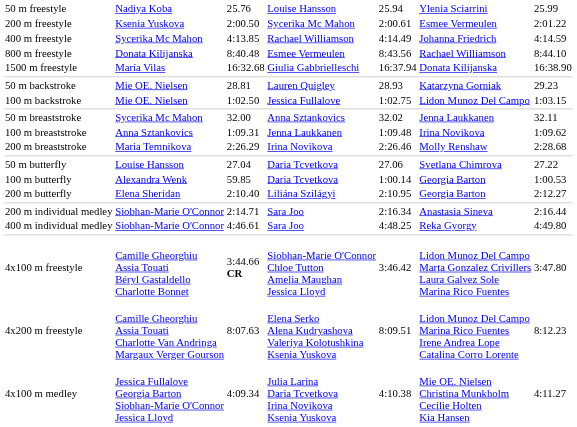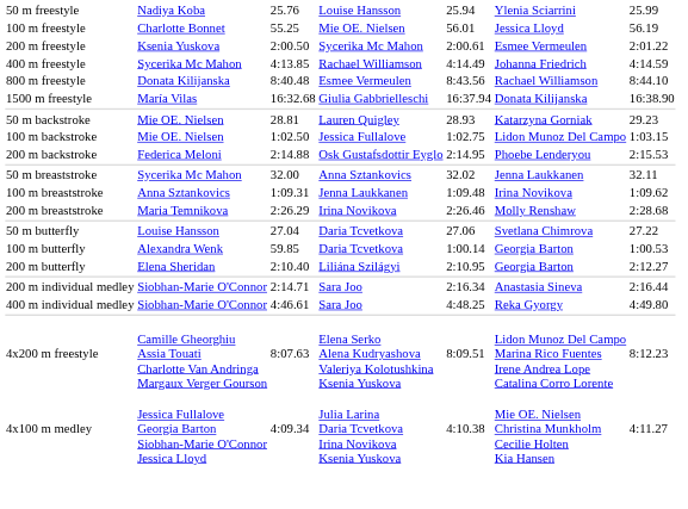 <table>
 <tr>
 <td>50 m freestyle</td>
 <td><a href='#'>Nadiya Koba</a><br> </td>
 <td>25.76</td>
 <td><a href='#'>Louise Hansson</a><br> </td>
 <td>25.94</td>
 <td><a href='#'>Ylenia Sciarrini</a><br> </td>
 <td>25.99</td>
+</tr>
+<tr>
+<td>100 m freestyle</td>
+<td><a href='#'>Charlotte Bonnet</a><br> </td>
+<td>55.25</td>
+<td><a href='#'>Mie OE. Nielsen</a><br> </td>
+<td>56.01</td>
+<td><a href='#'>Jessica Lloyd</a><br> </td>
+<td>56.19</td>
 </tr>
 <tr>
 <td>200 m freestyle</td>
 <td><a href='#'>Ksenia Yuskova</a><br> </td>
 <td>2:00.50</td>
 <td><a href='#'>Sycerika Mc Mahon</a><br> </td>
 <td>2:00.61</td>
 <td><a href='#'>Esmee Vermeulen</a><br> </td>
 <td>2:01.22</td>
 </tr>
 <tr>
 <td>400 m freestyle</td>
 <td><a href='#'>Sycerika Mc Mahon</a><br> </td>
 <td>4:13.85</td>
 <td><a href='#'>Rachael Williamson</a><br> </td>
 <td>4:14.49</td>
 <td><a href='#'>Johanna Friedrich</a><br> </td>
 <td>4:14.59</td>
 </tr>
 <tr>
 <td>800 m freestyle</td>
 <td><a href='#'>Donata Kilijanska</a><br> </td>
 <td>8:40.48</td>
 <td><a href='#'>Esmee Vermeulen</a><br> </td>
 <td>8:43.56</td>
 <td><a href='#'>Rachael Williamson</a><br> </td>
 <td>8:44.10</td>
 </tr>
 <tr>
 <td>1500 m freestyle</td>
 <td><a href='#'>María Vilas</a><br> </td>
 <td>16:32.68</td>
 <td><a href='#'>Giulia Gabbrielleschi</a><br> </td>
 <td>16:37.94</td>
 <td><a href='#'>Donata Kilijanska</a><br> </td>
 <td>16:38.90</td>
 </tr>
 <tr bgcolor=#DDDDDD>
 <td colspan=7></td>
 </tr>
 <tr>
 <td>50 m backstroke</td>
 <td><a href='#'>Mie OE. Nielsen</a><br> </td>
 <td>28.81</td>
 <td><a href='#'>Lauren Quigley</a><br> </td>
 <td>28.93</td>
 <td><a href='#'>Katarzyna Gorniak</a><br> </td>
 <td>29.23</td>
 </tr>
 <tr>
 <td>100 m backstroke</td>
 <td><a href='#'>Mie OE. Nielsen</a><br> </td>
 <td>1:02.50</td>
 <td><a href='#'>Jessica Fullalove</a><br> </td>
 <td>1:02.75</td>
 <td><a href='#'>Lidon Munoz Del Campo</a><br> </td>
 <td>1:03.15</td>
+</tr>
+<tr>
+<td>200 m backstroke</td>
+<td><a href='#'>Federica Meloni</a><br> </td>
+<td>2:14.88</td>
+<td><a href='#'>Osk Gustafsdottir Eyglo</a><br> </td>
+<td>2:14.95</td>
+<td><a href='#'>Phoebe Lenderyou</a><br> </td>
+<td>2:15.53</td>
 </tr>
 <tr bgcolor=#DDDDDD>
 <td colspan=7></td>
 </tr>
 <tr>
 <td>50 m breaststroke</td>
 <td><a href='#'>Sycerika Mc Mahon</a><br> </td>
 <td>32.00</td>
 <td><a href='#'>Anna Sztankovics</a><br> </td>
 <td>32.02</td>
 <td><a href='#'>Jenna Laukkanen</a><br> </td>
 <td>32.11</td>
 </tr>
 <tr>
 <td>100 m breaststroke</td>
 <td><a href='#'>Anna Sztankovics</a><br> </td>
 <td>1:09.31</td>
 <td><a href='#'>Jenna Laukkanen</a><br> </td>
 <td>1:09.48</td>
 <td><a href='#'>Irina Novikova</a><br> </td>
 <td>1:09.62</td>
 </tr>
 <tr>
 <td>200 m breaststroke</td>
 <td><a href='#'>Maria Temnikova</a><br> </td>
 <td>2:26.29</td>
 <td><a href='#'>Irina Novikova</a><br> </td>
 <td>2:26.46</td>
 <td><a href='#'>Molly Renshaw</a><br> </td>
 <td>2:28.68</td>
 </tr>
 <tr bgcolor=#DDDDDD>
 <td colspan=7></td>
 </tr>
 <tr>
 <td>50 m butterfly</td>
 <td><a href='#'>Louise Hansson</a><br> </td>
 <td>27.04</td>
 <td><a href='#'>Daria Tcvetkova</a><br> </td>
 <td>27.06</td>
 <td><a href='#'>Svetlana Chimrova</a><br> </td>
 <td>27.22</td>
 </tr>
 <tr>
 <td>100 m butterfly</td>
 <td><a href='#'>Alexandra Wenk</a><br> </td>
 <td>59.85</td>
 <td><a href='#'>Daria Tcvetkova</a><br> </td>
 <td>1:00.14</td>
 <td><a href='#'>Georgia Barton</a><br> </td>
 <td>1:00.53</td>
 </tr>
 <tr>
 <td>200 m butterfly</td>
 <td><a href='#'>Elena Sheridan</a><br> </td>
 <td>2:10.40</td>
 <td><a href='#'>Liliána Szilágyi</a><br> </td>
 <td>2:10.95</td>
 <td><a href='#'>Georgia Barton</a><br> </td>
 <td>2:12.27</td>
 </tr>
 <tr bgcolor=#DDDDDD>
 <td colspan=7></td>
 </tr>
 <tr>
 <td>200 m individual medley</td>
 <td><a href='#'>Siobhan-Marie O'Connor</a><br> </td>
 <td>2:14.71</td>
 <td><a href='#'>Sara Joo</a><br> </td>
 <td>2:16.34</td>
 <td><a href='#'>Anastasia Sineva</a><br> </td>
 <td>2:16.44</td>
 </tr>
 <tr>
 <td>400 m individual medley</td>
 <td><a href='#'>Siobhan-Marie O'Connor</a><br> </td>
 <td>4:46.61</td>
 <td><a href='#'>Sara Joo</a><br> </td>
 <td>4:48.25</td>
 <td><a href='#'>Reka Gyorgy</a><br> </td>
 <td>4:49.80</td>
 </tr>
 <tr bgcolor=#DDDDDD>
 <td colspan=7></td>
 </tr>
 <tr>
-<td>4x100 m freestyle</td>
-<td> <br><a href='#'>Camille Gheorghiu</a><br><a href='#'>Assia Touati</a><br><a href='#'>Béryl Gastaldello</a><br><a href='#'>Charlotte Bonnet</a></td>
-<td>3:44.66 <br><strong>CR</strong></td>
-<td><br><a href='#'>Siobhan-Marie O'Connor</a><br><a href='#'>Chloe Tutton</a><br><a href='#'>Amelia Maughan</a><br><a href='#'>Jessica Lloyd</a></td>
-<td>3:46.42</td>
-<td><br><a href='#'>Lidon Munoz Del Campo</a><br><a href='#'>Marta Gonzalez Crivillers</a> <br><a href='#'>Laura Galvez Sole</a><br> <a href='#'>Marina Rico Fuentes</a></td>
-<td>3:47.80</td>
-</tr>
-<tr>
 <td>4x200 m freestyle</td>
 <td> <br><a href='#'>Camille Gheorghiu</a><br><a href='#'>Assia Touati</a><br><a href='#'>Charlotte Van Andringa</a><br><a href='#'>Margaux Verger Gourson</a></td>
 <td>8:07.63</td>
 <td><br><a href='#'>Elena Serko</a><br><a href='#'>Alena Kudryashova</a><br><a href='#'>Valeriya Kolotushkina</a><br><a href='#'>Ksenia Yuskova</a></td>
 <td>8:09.51</td>
 <td><br><a href='#'>Lidon Munoz Del Campo</a><br> <a href='#'>Marina Rico Fuentes</a> <br><a href='#'>Irene Andrea Lope</a> <br><a href='#'>Catalina Corro Lorente</a></td>
 <td>8:12.23</td>
 </tr>
 <tr>
 <td>4x100 m medley</td>
 <td><br><a href='#'>Jessica Fullalove</a><br><a href='#'>Georgia Barton</a><br><a href='#'>Siobhan-Marie O'Connor</a><br><a href='#'>Jessica Lloyd</a></td>
 <td>4:09.34</td>
 <td><br><a href='#'>Julia Larina</a><br><a href='#'>Daria Tcvetkova</a><br><a href='#'>Irina Novikova</a><br><a href='#'>Ksenia Yuskova</a></td>
 <td>4:10.38</td>
 <td><br><a href='#'>Mie OE. Nielsen</a><br><a href='#'>Christina Munkholm</a><br><a href='#'>Cecilie Holten</a><br><a href='#'>Kia Hansen</a></td>
 <td>4:11.27</td>
 </tr>
 </table>
